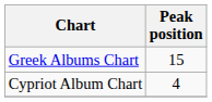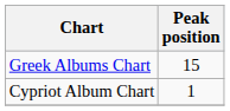 <table class="wikitable">
 <tr style="background:#ebf5ff;">
 <th align="left">Chart</th>
 <th align="left">Peak<br>position</th>
 </tr>
 <tr>
 <td align="left"><a href='#'>Greek Albums Chart</a></td>
 <td style="text-align:center;">15</td>
 </tr>
 <tr>
 <td align="left">Cypriot Album Chart</td>
-<td style="text-align:center;">4</td>
+<td style="text-align:center;">1</td>
 </tr>
 <tr>
 </tr>
 </table>
